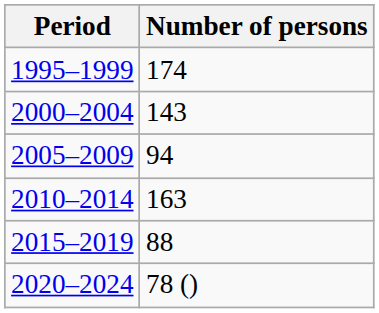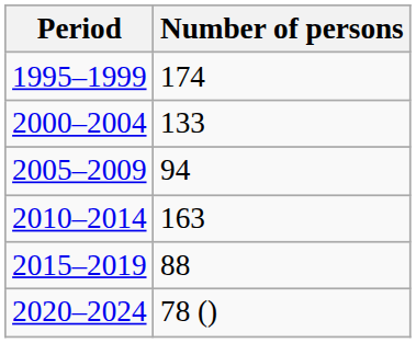 <table class="wikitable sortable">
 <tr>
 <th>Period</th>
 <th>Number of persons</th>
 </tr>
 <tr>
 <td><a href='#'>1995–1999</a></td>
 <td>174</td>
 </tr>
 <tr>
 <td><a href='#'>2000–2004</a></td>
-<td>143</td>
+<td>133</td>
 </tr>
 <tr>
 <td><a href='#'>2005–2009</a></td>
 <td>94</td>
 </tr>
 <tr>
 <td><a href='#'>2010–2014</a></td>
 <td>163</td>
 </tr>
 <tr>
 <td><a href='#'>2015–2019</a></td>
 <td>88</td>
 </tr>
 <tr>
 <td><a href='#'>2020–2024</a></td>
 <td>78 ()</td>
 </tr>
 </table>
